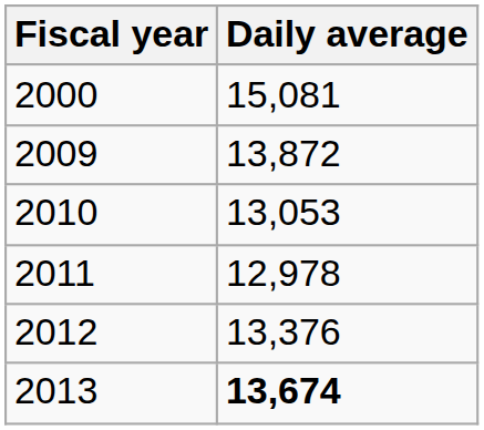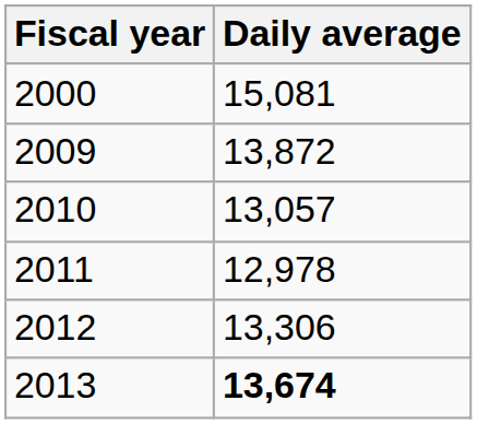 <table class="wikitable">
 <tr>
 <th>Fiscal year</th>
 <th>Daily average</th>
 </tr>
 <tr>
 <td>2000</td>
 <td>15,081</td>
 </tr>
 <tr>
 <td>2009</td>
 <td>13,872</td>
 </tr>
 <tr>
 <td>2010</td>
-<td>13,053</td>
+<td>13,057</td>
 </tr>
 <tr>
 <td>2011</td>
 <td>12,978</td>
 </tr>
 <tr>
 <td>2012</td>
-<td>13,376</td>
+<td>13,306</td>
 </tr>
 <tr>
 <td>2013</td>
 <td><strong>13,674</strong></td>
 </tr>
 </table>
